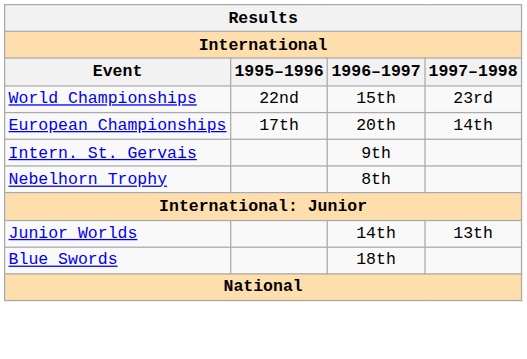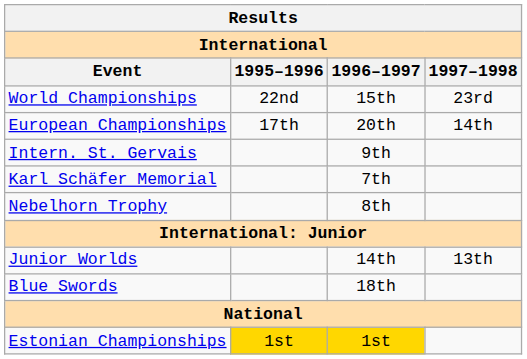 <table class="wikitable" style="text-align:center">
 <tr>
 <th colspan=4 align=center><strong>Results</strong></th>
 </tr>
 <tr>
 <th style="background-color: #ffdead; " colspan=4 align=center><strong>International</strong></th>
 </tr>
 <tr>
 <th>Event</th>
 <th>1995–1996</th>
 <th>1996–1997</th>
 <th>1997–1998</th>
 </tr>
 <tr>
 <td align=left><a href='#'>World Championships</a></td>
 <td>22nd</td>
 <td>15th</td>
 <td>23rd</td>
 </tr>
 <tr>
 <td align=left><a href='#'>European Championships</a></td>
 <td>17th</td>
 <td>20th</td>
 <td>14th</td>
 </tr>
 <tr>
 <td align=left><a href='#'>Intern. St. Gervais</a></td>
 <td></td>
 <td>9th</td>
 <td></td>
 </tr>
 <tr>
+<td align=left><a href='#'>Karl Schäfer Memorial</a></td>
+<td></td>
+<td>7th</td>
+<td></td>
+</tr>
+<tr>
 <td align=left><a href='#'>Nebelhorn Trophy</a></td>
 <td></td>
 <td>8th</td>
 <td></td>
 </tr>
 <tr>
 <th style="background-color: #ffdead; " colspan=4 align=center><strong>International: Junior</strong></th>
 </tr>
 <tr>
 <td align=left><a href='#'>Junior Worlds</a></td>
 <td></td>
 <td>14th</td>
 <td>13th</td>
 </tr>
 <tr>
 <td align=left><a href='#'>Blue Swords</a></td>
 <td></td>
 <td>18th</td>
 <td></td>
 </tr>
 <tr>
 <th style="background-color: #ffdead; " colspan=4 align=center><strong>National</strong></th>
 </tr>
+<tr>
+<td align=left><a href='#'>Estonian Championships</a></td>
+<td bgcolor=gold>1st</td>
+<td bgcolor=gold>1st</td>
+<td></td>
+</tr>
 </table>
